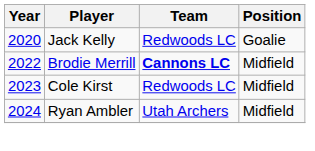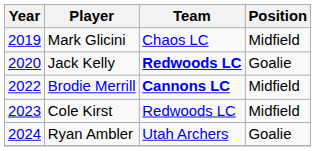 <table class="wikitable">
 <tr>
 <th>Year</th>
 <th>Player</th>
 <th>Team</th>
 <th>Position</th>
 </tr>
 <tr>
+<td><a href='#'>2019</a></td>
+<td>Mark Glicini</td>
+<td><a href='#'>Chaos LC</a></td>
+<td>Midfield</td>
+</tr>
+<tr>
 <td><a href='#'>2020</a></td>
 <td>Jack Kelly</td>
-<td><a href='#'>Redwoods LC</a></td>
+<td><strong><a href='#'>Redwoods LC</a></strong></td>
 <td>Goalie</td>
 </tr>
 <tr>
 <td><a href='#'>2022</a></td>
 <td><a href='#'>Brodie Merrill</a></td>
 <td><strong><a href='#'>Cannons LC</a></strong></td>
 <td>Midfield</td>
 </tr>
 <tr>
 <td><a href='#'>2023</a></td>
 <td>Cole Kirst</td>
 <td><a href='#'>Redwoods LC</a></td>
 <td>Midfield</td>
 </tr>
 <tr>
 <td><a href='#'>2024</a></td>
 <td>Ryan Ambler</td>
 <td><a href='#'>Utah Archers</a></td>
-<td>Midfield</td>
+<td>Goalie</td>
 </tr>
 <tr>
 </tr>
 </table>
